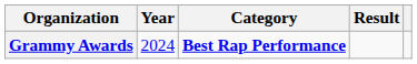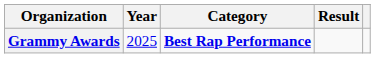 <table class="wikitable sortable plainrowheaders" style="border:none; margin:0;">
 <tr>
 <th scope="col">Organization</th>
 <th scope="col">Year</th>
 <th scope="col">Category</th>
 <th scope="col">Result</th>
 <th scope="col" class="unsortable"></th>
 </tr>
 <tr>
 <th scope="row"><a href='#'>Grammy Awards</a></th>
-<td><a href='#'>2024</a></td>
+<td><a href='#'>2025</a></td>
 <td><strong><a href='#'>Best Rap Performance</a></strong></td>
 <td></td>
 <td style="text-align:center"></td>
 </tr>
 </table>
